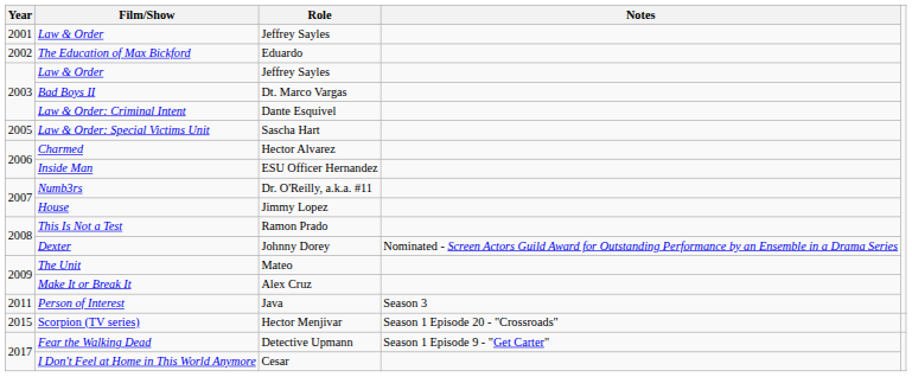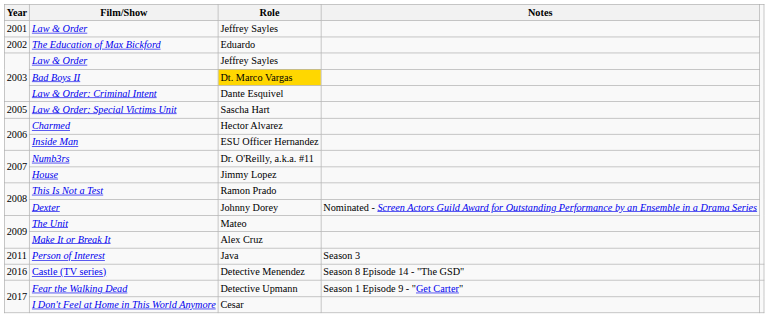 <table class="wikitable">
 <tr>
 <th>Year</th>
 <th>Film/Show</th>
 <th>Role</th>
 <th>Notes</th>
 </tr>
 <tr>
 <td rowspan=1>2001</td>
 <td><em><a href='#'>Law & Order</a></em></td>
 <td>Jeffrey Sayles</td>
 <td></td>
 </tr>
 <tr>
 <td rowspan=1>2002</td>
 <td><em><a href='#'>The Education of Max Bickford</a></em></td>
 <td>Eduardo</td>
 <td></td>
 </tr>
 <tr>
 <td rowspan=3>2003</td>
 <td><em><a href='#'>Law & Order</a></em></td>
 <td>Jeffrey Sayles</td>
 <td></td>
 </tr>
 <tr>
 <td><em><a href='#'>Bad Boys II</a></em></td>
-<td>Dt. Marco Vargas</td>
+<td style="background: gold;">Dt. Marco Vargas</td>
 <td></td>
 </tr>
 <tr>
 <td><em><a href='#'>Law & Order: Criminal Intent</a></em></td>
 <td>Dante Esquivel</td>
 <td></td>
 </tr>
 <tr>
 <td rowspan=1>2005</td>
 <td><em><a href='#'>Law & Order: Special Victims Unit</a></em></td>
 <td>Sascha Hart</td>
 <td></td>
 </tr>
 <tr>
 <td rowspan=2>2006</td>
 <td><em><a href='#'>Charmed</a></em></td>
 <td>Hector Alvarez</td>
 <td></td>
 </tr>
 <tr>
 <td><em><a href='#'>Inside Man</a></em></td>
 <td>ESU Officer Hernandez</td>
 <td></td>
 </tr>
 <tr>
 <td rowspan=2>2007</td>
 <td><em><a href='#'>Numb3rs</a></em></td>
 <td>Dr. O'Reilly, a.k.a. #11</td>
 <td></td>
 </tr>
 <tr>
 <td><em><a href='#'>House</a></em></td>
 <td>Jimmy Lopez</td>
 <td></td>
 </tr>
 <tr>
 <td rowspan=2>2008</td>
 <td><em><a href='#'>This Is Not a Test</a></em></td>
 <td>Ramon Prado</td>
 <td></td>
 </tr>
 <tr>
 <td><em><a href='#'>Dexter</a></em></td>
 <td>Johnny Dorey</td>
 <td>Nominated - <em><a href='#'>Screen Actors Guild Award for Outstanding Performance by an Ensemble in a Drama Series</a></em></td>
 </tr>
 <tr>
 <td rowspan=2>2009</td>
 <td><em><a href='#'>The Unit</a></em></td>
 <td>Mateo</td>
 <td></td>
 </tr>
 <tr>
 <td><em><a href='#'>Make It or Break It</a></em></td>
 <td>Alex Cruz</td>
 <td></td>
 </tr>
 <tr>
 <td rowspan=1>2011</td>
 <td><em><a href='#'>Person of Interest</a></em></td>
 <td>Java</td>
 <td>Season 3</td>
 </tr>
 <tr>
-<td>2015</td>
-<td><a href='#'>Scorpion (TV series)</a></td>
-<td>Hector Menjivar</td>
-<td>Season 1 Episode 20 - "Crossroads"</td>
+<td>2016</td>
+<td><a href='#'>Castle (TV series)</a></td>
+<td>Detective Menendez</td>
+<td>Season 8 Episode 14 - "The GSD"</td>
 <td></td>
 </tr>
 <tr>
 <td rowspan=2>2017</td>
 <td><em><a href='#'>Fear the Walking Dead</a></em></td>
 <td>Detective Upmann</td>
 <td>Season 1 Episode 9 - "<a href='#'>Get Carter</a>"</td>
 </tr>
 <tr>
 <td><em><a href='#'>I Don't Feel at Home in This World Anymore</a></em></td>
 <td>Cesar</td>
 <td></td>
 </tr>
 </table>
